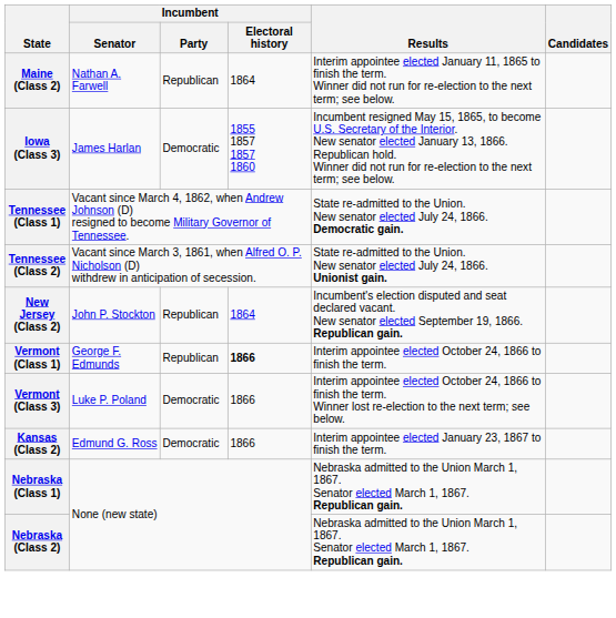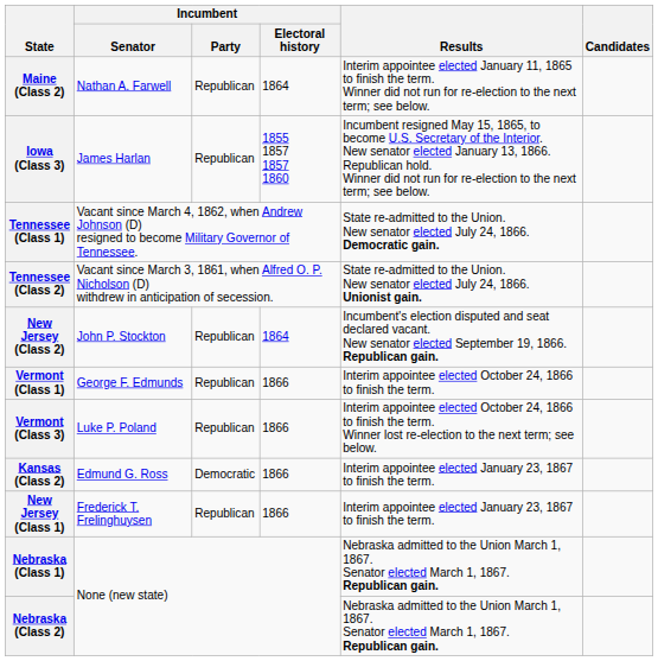 <table class=wikitable>
 <tr valign=bottom>
 <th rowspan=2>State</th>
 <th colspan=3>Incumbent</th>
 <th rowspan=2>Results</th>
 <th rowspan=2>Candidates</th>
 </tr>
 <tr valign=bottom>
 <th>Senator</th>
 <th>Party</th>
 <th>Electoral history</th>
 </tr>
 <tr>
 <th><a href='#'>Maine</a><br>(Class 2)</th>
 <td><a href='#'>Nathan A. Farwell</a></td>
 <td>Republican</td>
 <td>1864 </td>
 <td>Interim appointee <a href='#'>elected</a> January 11, 1865 to finish the term.<br>Winner did not run for re-election to the next term; see below.</td>
 <td nowrap></td>
 </tr>
 <tr>
 <th><a href='#'>Iowa</a><br>(Class 3)</th>
 <td><a href='#'>James Harlan</a></td>
-<td>Democratic</td>
+<td>Republican</td>
 <td><a href='#'>1855</a><br>1857 <br><a href='#'>1857 </a><br><a href='#'>1860</a></td>
 <td>Incumbent resigned May 15, 1865, to become <a href='#'>U.S. Secretary of the Interior</a>.<br>New senator <a href='#'>elected</a> January 13, 1866.<br>Republican hold.<br>Winner did not run for re-election to the next term; see below.</td>
 <td nowrap></td>
 </tr>
 <tr>
 <th><a href='#'>Tennessee</a><br>(Class 1)</th>
 <td colspan=3>Vacant since March 4, 1862, when <a href='#'>Andrew Johnson</a> (D)<br>resigned to become <a href='#'>Military Governor of Tennessee</a>.</td>
 <td>State re-admitted to the Union.<br>New senator <a href='#'>elected</a> July 24, 1866.<br><strong>Democratic gain.</strong></td>
 <td nowrap></td>
 </tr>
 <tr>
 <th><a href='#'>Tennessee</a><br>(Class 2)</th>
 <td colspan=3>Vacant since March 3, 1861, when <a href='#'>Alfred O. P. Nicholson</a> (D)<br>withdrew in anticipation of secession.</td>
 <td>State re-admitted to the Union.<br>New senator <a href='#'>elected</a> July 24, 1866.<br><strong>Unionist gain.</strong></td>
 <td nowrap></td>
 </tr>
 <tr>
 <th><a href='#'>New Jersey</a><br>(Class 2)</th>
 <td><a href='#'>John P. Stockton</a></td>
 <td>Republican</td>
 <td><a href='#'>1864</a></td>
 <td>Incumbent's election disputed and seat declared vacant.<br>New senator <a href='#'>elected</a> September 19, 1866.<br><strong>Republican gain.</strong></td>
 <td nowrap></td>
 </tr>
 <tr>
 <th><a href='#'>Vermont</a><br>(Class 1)</th>
 <td><a href='#'>George F. Edmunds</a></td>
 <td>Republican</td>
-<td><strong>1866 </strong></td>
+<td>1866 </td>
 <td>Interim appointee <a href='#'>elected</a> October 24, 1866 to finish the term.</td>
 <td nowrap></td>
 </tr>
 <tr>
 <th><a href='#'>Vermont</a><br>(Class 3)</th>
 <td><a href='#'>Luke P. Poland</a></td>
-<td>Democratic</td>
+<td>Republican</td>
 <td>1866 </td>
 <td>Interim appointee <a href='#'>elected</a> October 24, 1866 to finish the term.<br>Winner lost re-election to the next term; see below.</td>
 <td nowrap></td>
 </tr>
 <tr>
 <th><a href='#'>Kansas</a><br>(Class 2)</th>
 <td><a href='#'>Edmund G. Ross</a></td>
 <td>Democratic</td>
+<td>1866 </td>
+<td>Interim appointee <a href='#'>elected</a> January 23, 1867 to finish the term.</td>
+<td nowrap></td>
+</tr>
+<tr>
+<th><a href='#'>New Jersey</a><br>(Class 1)</th>
+<td><a href='#'>Frederick T. Frelinghuysen</a></td>
+<td>Republican</td>
 <td>1866 </td>
 <td>Interim appointee <a href='#'>elected</a> January 23, 1867 to finish the term.</td>
 <td nowrap></td>
 </tr>
 <tr>
 <th><a href='#'>Nebraska</a><br>(Class 1)</th>
 <td colspan=3 rowspan=2>None (new state)</td>
 <td>Nebraska admitted to the Union March 1, 1867.<br>Senator <a href='#'>elected</a> March 1, 1867.<br><strong>Republican gain.</strong></td>
 <td nowrap></td>
 </tr>
 <tr>
 <th><a href='#'>Nebraska</a><br>(Class 2)</th>
 <td>Nebraska admitted to the Union March 1, 1867.<br>Senator <a href='#'>elected</a> March 1, 1867.<br><strong>Republican gain.</strong></td>
 <td nowrap></td>
 </tr>
 </table>
